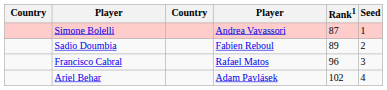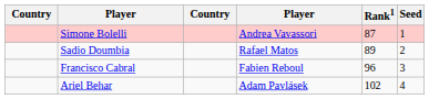 <table class="sortable wikitable">
 <tr>
 <th width="70">Country</th>
 <th width="175">Player</th>
 <th width="70">Country</th>
 <th width="175">Player</th>
 <th>Rank<sup>1</sup></th>
 <th>Seed</th>
 </tr>
 <tr bgcolor=#fcc>
 <td></td>
 <td><a href='#'>Simone Bolelli</a></td>
 <td></td>
 <td><a href='#'>Andrea Vavassori</a></td>
 <td>87</td>
 <td>1</td>
 </tr>
 <tr>
 <td></td>
 <td><a href='#'>Sadio Doumbia</a></td>
 <td></td>
-<td><a href='#'>Fabien Reboul</a></td>
+<td><a href='#'>Rafael Matos</a></td>
 <td>89</td>
 <td>2</td>
 </tr>
 <tr>
 <td></td>
 <td><a href='#'>Francisco Cabral</a></td>
 <td></td>
-<td><a href='#'>Rafael Matos</a></td>
+<td><a href='#'>Fabien Reboul</a></td>
 <td>96</td>
 <td>3</td>
 </tr>
 <tr>
 <td></td>
 <td><a href='#'>Ariel Behar</a></td>
 <td></td>
 <td><a href='#'>Adam Pavlásek</a></td>
 <td>102</td>
 <td>4</td>
 </tr>
 </table>
